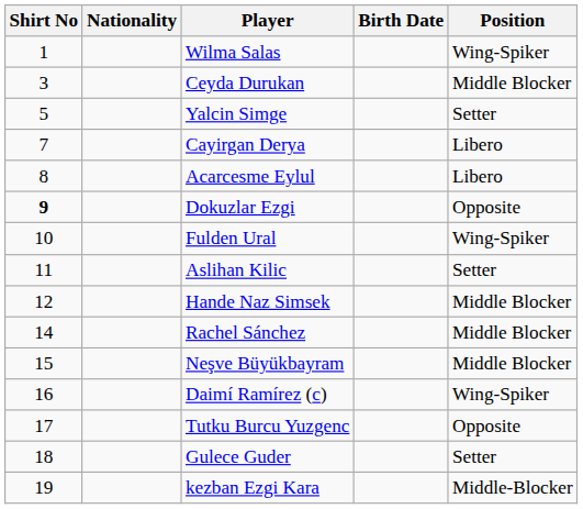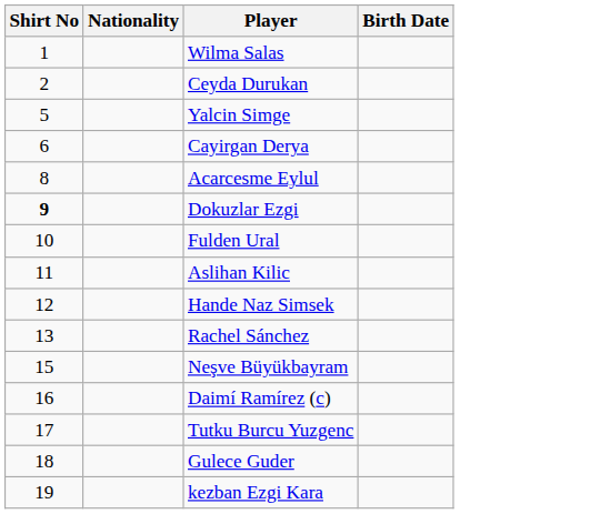 <table class=wikitable style="font-size:95%;">
 <tr>
 <th>Shirt No</th>
 <th>Nationality</th>
 <th>Player</th>
 <th>Birth Date</th>
-<th>Position</th>
 </tr>
 <tr>
 <td align=center>1</td>
 <td></td>
 <td><a href='#'>Wilma Salas</a></td>
 <td></td>
-<td>Wing-Spiker</td>
 </tr>
 <tr>
-<td align=center>3</td>
+<td align=center>2</td>
 <td></td>
 <td><a href='#'>Ceyda Durukan</a></td>
 <td></td>
-<td>Middle Blocker</td>
 </tr>
 <tr>
 <td align=center>5</td>
 <td></td>
 <td><a href='#'>Yalcin Simge</a></td>
 <td></td>
-<td>Setter</td>
 </tr>
 <tr>
-<td align=center>7</td>
+<td align=center>6</td>
 <td></td>
 <td><a href='#'>Cayirgan Derya</a></td>
 <td></td>
-<td>Libero</td>
 </tr>
 <tr>
 <td align=center>8</td>
 <td></td>
 <td><a href='#'>Acarcesme Eylul</a></td>
 <td></td>
-<td>Libero</td>
 </tr>
 <tr>
 <td align=center><strong>9</strong></td>
 <td></td>
 <td><a href='#'>Dokuzlar Ezgi</a></td>
 <td></td>
-<td>Opposite</td>
 </tr>
 <tr>
 <td align=center>10</td>
 <td></td>
 <td><a href='#'>Fulden Ural</a></td>
 <td></td>
-<td>Wing-Spiker</td>
 </tr>
 <tr>
 <td align=center>11</td>
 <td></td>
 <td><a href='#'>Aslihan Kilic</a></td>
 <td></td>
-<td>Setter</td>
 </tr>
 <tr>
 <td align=center>12</td>
 <td></td>
 <td><a href='#'>Hande Naz Simsek</a></td>
 <td></td>
-<td>Middle Blocker</td>
 </tr>
 <tr>
-<td align=center>14</td>
+<td align=center>13</td>
 <td></td>
 <td><a href='#'>Rachel Sánchez</a></td>
 <td></td>
-<td>Middle Blocker</td>
 </tr>
 <tr>
 <td align=center>15</td>
 <td></td>
 <td><a href='#'>Neşve Büyükbayram</a></td>
 <td></td>
-<td>Middle Blocker</td>
 </tr>
 <tr>
 <td align=center>16</td>
 <td></td>
 <td><a href='#'>Daimí Ramírez</a> (<a href='#'>c</a>)</td>
 <td></td>
-<td>Wing-Spiker</td>
 </tr>
 <tr>
 <td align=center>17</td>
 <td></td>
 <td><a href='#'>Tutku Burcu Yuzgenc</a></td>
 <td></td>
-<td>Opposite</td>
 </tr>
 <tr>
 <td align=center>18</td>
 <td></td>
 <td><a href='#'>Gulece Guder</a></td>
 <td></td>
-<td>Setter</td>
 </tr>
 <tr>
 <td align=center>19</td>
 <td></td>
 <td><a href='#'>kezban Ezgi Kara</a></td>
 <td></td>
-<td>Middle-Blocker</td>
 </tr>
 </table>
